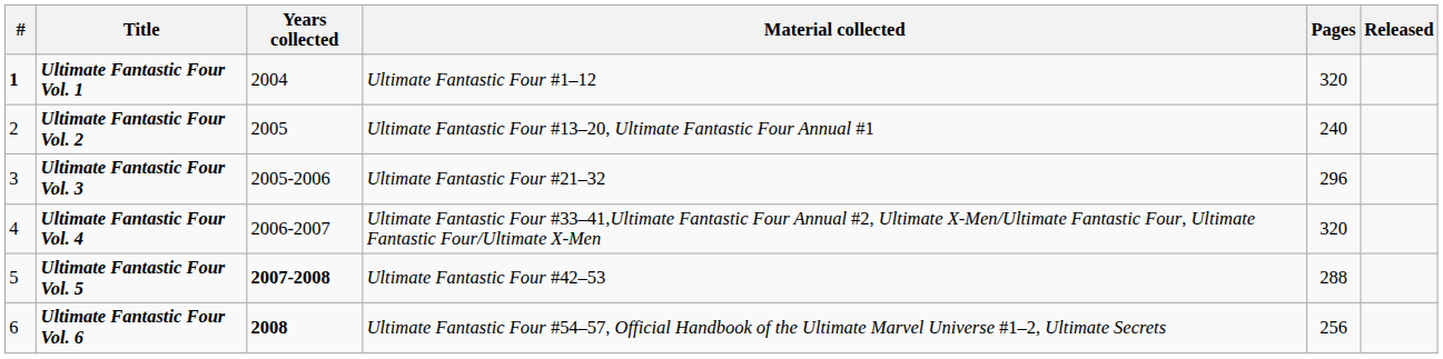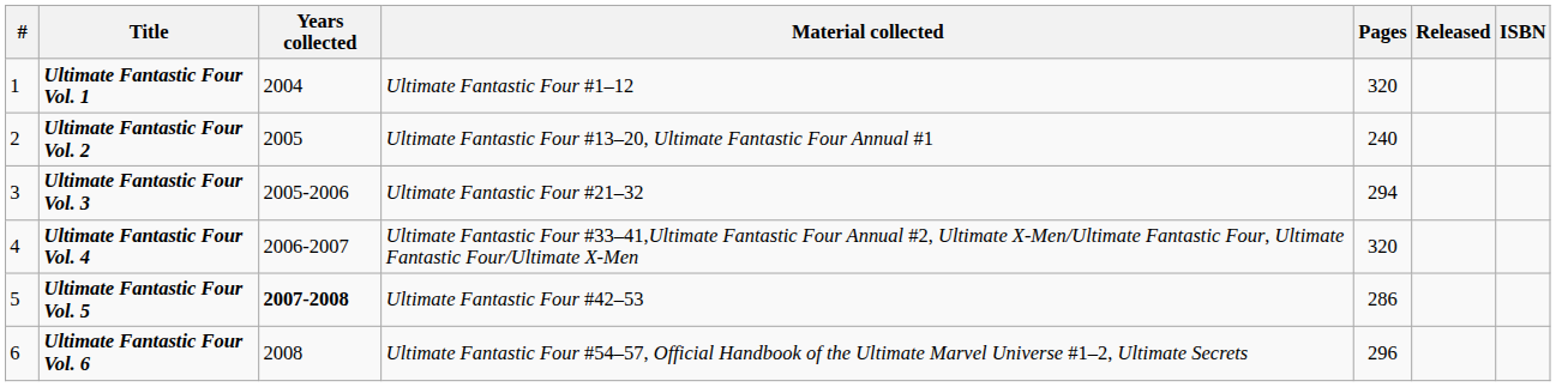 <table class="wikitable sortable" width=99%>
 <tr>
 <th class="unsortable" width=20px>#</th>
 <th>Title</th>
 <th>Years collected</th>
 <th class="unsortable">Material collected</th>
 <th>Pages</th>
 <th>Released</th>
+<th class="unsortable">ISBN</th>
 </tr>
 <tr>
-<td><strong>1</strong></td>
+<td>1</td>
 <td><strong><em>Ultimate Fantastic Four Vol. 1</em></strong></td>
 <td>2004</td>
 <td><em>Ultimate Fantastic Four</em> #1–12</td>
 <td style="text-align: center;">320</td>
+<td></td>
 <td></td>
 </tr>
 <tr>
 <td>2</td>
 <td><strong><em>Ultimate Fantastic Four Vol. 2</em></strong></td>
 <td>2005</td>
 <td><em>Ultimate Fantastic Four</em> #13–20, <em>Ultimate Fantastic Four Annual</em> #1</td>
 <td style="text-align: center;">240</td>
 <td></td>
+<td></td>
 </tr>
 <tr>
 <td>3</td>
 <td><strong><em>Ultimate Fantastic Four Vol. 3</em></strong></td>
 <td>2005-2006</td>
 <td><em>Ultimate Fantastic Four</em> #21–32</td>
-<td style="text-align: center;">296</td>
+<td style="text-align: center;">294</td>
+<td></td>
 <td></td>
 </tr>
 <tr>
 <td>4</td>
 <td><strong><em>Ultimate Fantastic Four Vol. 4</em></strong></td>
 <td>2006-2007</td>
 <td><em>Ultimate Fantastic Four</em> #33–41,<em>Ultimate Fantastic Four Annual</em> #2, <em>Ultimate X-Men/Ultimate Fantastic Four</em>, <em>Ultimate Fantastic Four/Ultimate X-Men</em></td>
 <td style="text-align: center;">320</td>
 <td></td>
+<td></td>
 </tr>
 <tr>
 <td>5</td>
 <td><strong><em>Ultimate Fantastic Four Vol. 5</em></strong></td>
 <td><strong>2007-2008</strong></td>
 <td><em>Ultimate Fantastic Four</em> #42–53</td>
-<td style="text-align: center;">288</td>
+<td style="text-align: center;">286</td>
+<td></td>
 <td></td>
 </tr>
 <tr>
 <td>6</td>
 <td><strong><em>Ultimate Fantastic Four Vol. 6</em></strong></td>
-<td><strong>2008</strong></td>
+<td>2008</td>
 <td><em>Ultimate Fantastic Four</em> #54–57, <em>Official Handbook of the Ultimate Marvel Universe</em> #1–2, <em>Ultimate Secrets</em></td>
-<td style="text-align: center;">256</td>
+<td style="text-align: center;">296</td>
+<td></td>
 <td></td>
 </tr>
 </table>
